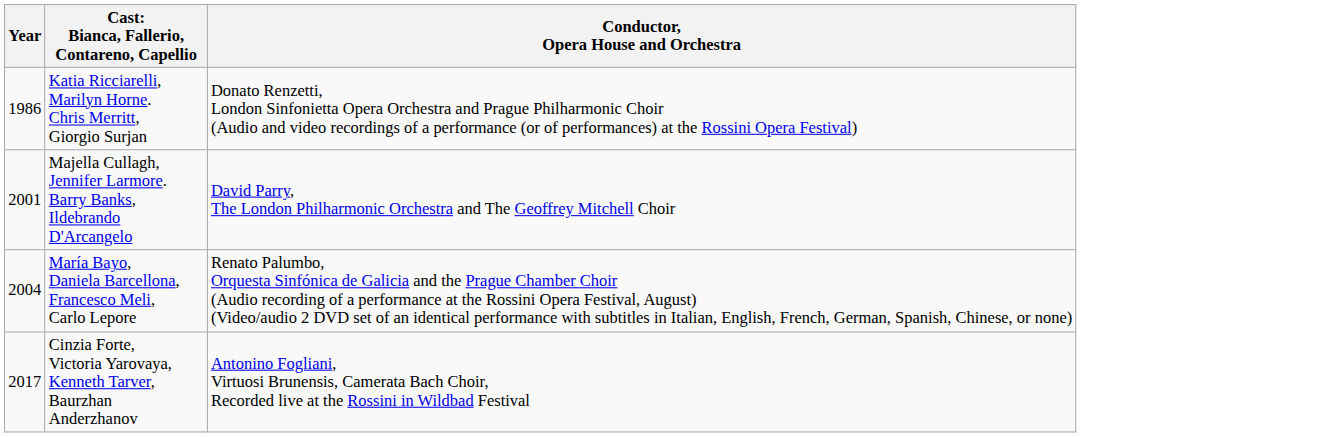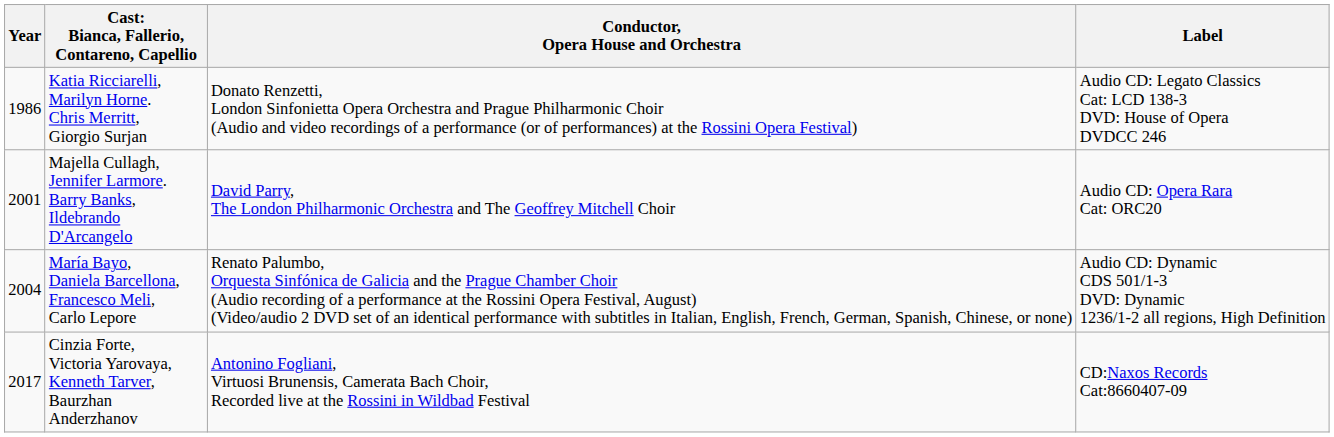 <table class="wikitable">
 <tr>
 <th>Year</th>
 <th width="150">Cast:<br> Bianca, Fallerio, Contareno, Capellio</th>
 <th>Conductor,<br>Opera House and Orchestra</th>
+<th>Label </th>
 </tr>
 <tr>
 <td>1986</td>
 <td><a href='#'>Katia Ricciarelli</a>, <br><a href='#'>Marilyn Horne</a>.<br><a href='#'>Chris Merritt</a>,<br>Giorgio Surjan</td>
 <td>Donato Renzetti,<br> London Sinfonietta Opera Orchestra and  Prague Philharmonic Choir<br>(Audio and video recordings of a performance (or of performances) at the <a href='#'>Rossini Opera Festival</a>)</td>
+<td>Audio CD:  Legato Classics <br>Cat:  LCD 138-3 <br>DVD: House of Opera<br>DVDCC 246</td>
 </tr>
 <tr>
 <td>2001</td>
 <td>Majella Cullagh, <br><a href='#'>Jennifer Larmore</a>.<br><a href='#'>Barry Banks</a>,<br><a href='#'>Ildebrando D'Arcangelo</a></td>
 <td><a href='#'>David Parry</a>,<br> <a href='#'>The London Philharmonic Orchestra</a> and  The <a href='#'>Geoffrey Mitchell</a> Choir <br></td>
+<td>Audio CD:  <a href='#'>Opera Rara</a> <br>Cat:  ORC20 <br></td>
 </tr>
 <tr>
 <td>2004</td>
 <td><a href='#'>María Bayo</a>, <br><a href='#'>Daniela Barcellona</a>, <br><a href='#'>Francesco Meli</a>,<br>Carlo Lepore</td>
 <td>Renato Palumbo,<br><a href='#'>Orquesta Sinfónica de Galicia</a> and the <a href='#'>Prague Chamber Choir</a><br>(Audio  recording of a performance at the Rossini Opera Festival, August)<br>(Video/audio 2 DVD set of an identical performance with subtitles in Italian, English, French, German, Spanish, Chinese, or none)</td>
+<td>Audio CD: Dynamic<br>CDS 501/1-3<br>DVD: Dynamic<br>1236/1-2 all regions, High Definition</td>
 </tr>
 <tr>
 <td>2017</td>
 <td>Cinzia Forte,<br>Victoria Yarovaya,<br><a href='#'>Kenneth Tarver</a>,<br>Baurzhan Anderzhanov</td>
 <td><a href='#'>Antonino Fogliani</a>,<br>Virtuosi Brunensis, Camerata Bach Choir,<br>Recorded live at the <a href='#'>Rossini in Wildbad</a> Festival</td>
+<td>CD:<a href='#'>Naxos Records</a><br>Cat:8660407-09</td>
 </tr>
 </table>
